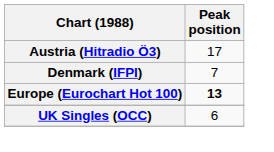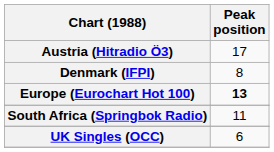 <table class="wikitable sortable plainrowheaders" style="text-align:center">
 <tr>
 <th>Chart (1988)</th>
 <th>Peak<br>position</th>
 </tr>
 <tr>
 <th scope="row">Austria (<a href='#'>Hitradio Ö3</a>)</th>
 <td>17</td>
 </tr>
 <tr>
 <th scope="row">Denmark (<a href='#'>IFPI</a>)</th>
-<td>7</td>
+<td>8</td>
 </tr>
 <tr>
 <th scope="row">Europe (<a href='#'>Eurochart Hot 100</a>)</th>
 <td><strong>13</strong></td>
 </tr>
 <tr>
+</tr>
+<tr>
+<th scope="row">South Africa (<a href='#'>Springbok Radio</a>)</th>
+<td>11</td>
 </tr>
 <tr>
 </tr>
 <tr>
 <th scope="row"><a href='#'>UK Singles</a> (<a href='#'>OCC</a>)</th>
 <td>6</td>
 </tr>
 <tr>
 </tr>
 </table>
